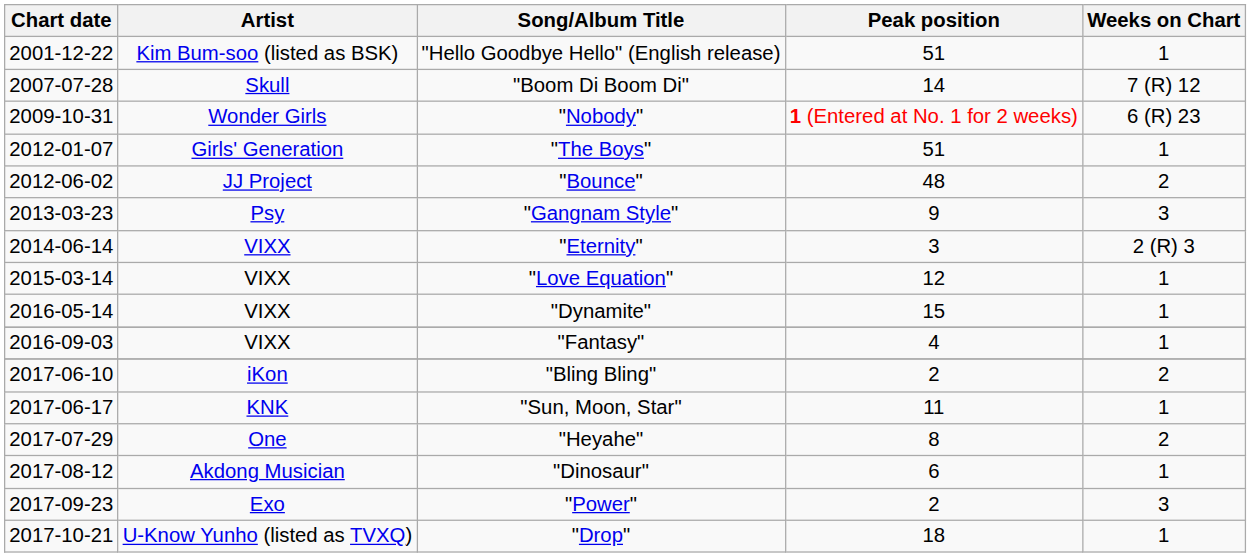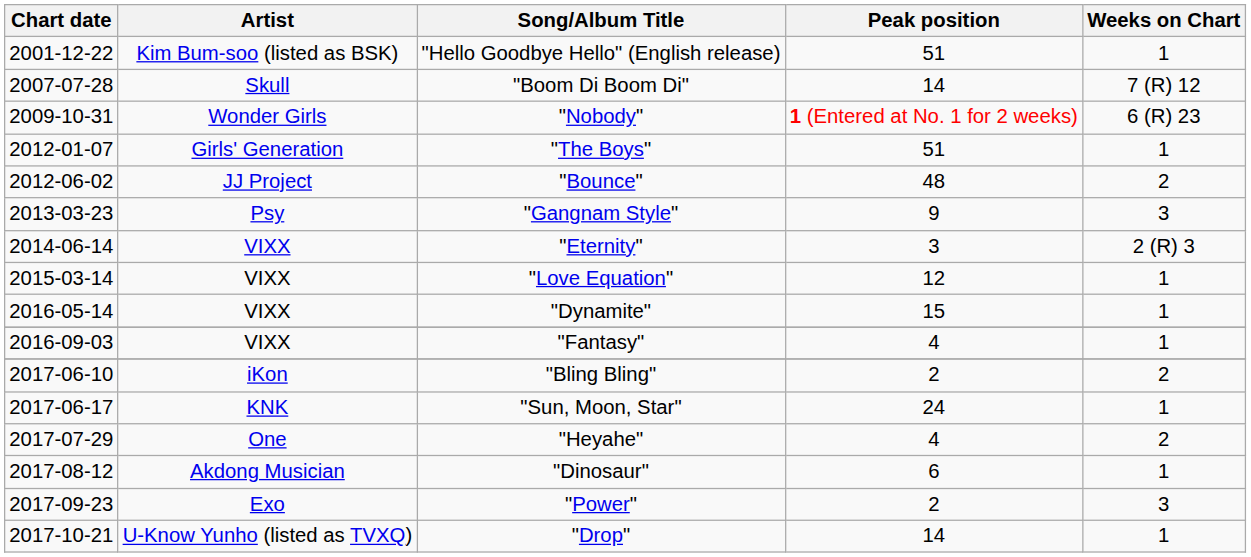 <table class="wikitable sortable" style="text-align:center">
 <tr>
 <th>Chart date</th>
 <th>Artist</th>
 <th>Song/Album Title</th>
 <th>Peak position</th>
 <th>Weeks on Chart</th>
 </tr>
 <tr>
 <td>2001-12-22</td>
 <td><a href='#'>Kim Bum-soo</a> (listed as BSK)</td>
 <td>"Hello Goodbye Hello" (English release)</td>
 <td>51</td>
 <td>1</td>
 </tr>
 <tr>
 <td>2007-07-28</td>
 <td><a href='#'>Skull</a></td>
 <td>"Boom Di Boom Di"</td>
 <td>14</td>
 <td>7 (R) 12</td>
 </tr>
 <tr>
 <td>2009-10-31</td>
 <td><a href='#'>Wonder Girls</a></td>
 <td>"<a href='#'>Nobody</a>"</td>
 <td style="color:red"><strong>1</strong> (Entered at No. 1 for 2 weeks)</td>
 <td>6 (R) 23</td>
 </tr>
 <tr>
 <td>2012-01-07</td>
 <td><a href='#'>Girls' Generation</a></td>
 <td>"<a href='#'>The Boys</a>"</td>
 <td>51</td>
 <td>1</td>
 </tr>
 <tr>
 <td>2012-06-02</td>
 <td><a href='#'>JJ Project</a></td>
 <td>"<a href='#'>Bounce</a>"</td>
 <td>48</td>
 <td>2</td>
 </tr>
 <tr>
 <td>2013-03-23</td>
 <td><a href='#'>Psy</a></td>
 <td>"<a href='#'>Gangnam Style</a>"</td>
 <td>9</td>
 <td>3</td>
 </tr>
 <tr>
 <td>2014-06-14</td>
 <td><a href='#'>VIXX</a></td>
 <td>"<a href='#'>Eternity</a>"</td>
 <td>3</td>
 <td>2 (R) 3</td>
 </tr>
 <tr>
 <td>2015-03-14</td>
 <td>VIXX</td>
 <td>"<a href='#'>Love Equation</a>"</td>
 <td>12</td>
 <td>1</td>
 </tr>
 <tr>
 <td>2016-05-14</td>
 <td>VIXX</td>
 <td>"Dynamite"</td>
 <td>15</td>
 <td>1</td>
 </tr>
 <tr>
 </tr>
 <tr>
 <td>2016-09-03</td>
 <td>VIXX</td>
 <td>"Fantasy"</td>
 <td>4</td>
 <td>1</td>
 </tr>
 <tr>
 </tr>
 <tr>
 <td>2017-06-10</td>
 <td><a href='#'>iKon</a></td>
 <td>"Bling Bling"</td>
 <td>2</td>
 <td>2</td>
 </tr>
 <tr>
 <td>2017-06-17</td>
 <td><a href='#'>KNK</a></td>
 <td>"Sun, Moon, Star"</td>
-<td>11</td>
+<td>24</td>
 <td>1</td>
 </tr>
 <tr>
 <td>2017-07-29</td>
 <td><a href='#'>One</a></td>
 <td>"Heyahe"</td>
-<td>8</td>
+<td>4</td>
 <td>2</td>
 </tr>
 <tr>
 <td>2017-08-12</td>
 <td><a href='#'>Akdong Musician</a></td>
 <td>"Dinosaur"</td>
 <td>6</td>
 <td>1</td>
 </tr>
 <tr>
 <td>2017-09-23</td>
 <td><a href='#'>Exo</a></td>
 <td>"<a href='#'>Power</a>"</td>
 <td>2</td>
 <td>3</td>
 </tr>
 <tr>
 <td>2017-10-21</td>
 <td><a href='#'>U-Know Yunho</a> (listed as <a href='#'>TVXQ</a>)</td>
 <td>"<a href='#'>Drop</a>"</td>
-<td>18</td>
+<td>14</td>
 <td>1</td>
 </tr>
 </table>
